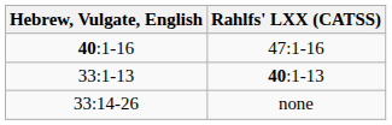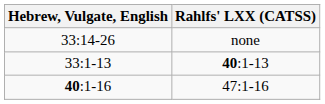 <table class=wikitable>
 <tr>
 <th>Hebrew, Vulgate, English</th>
 <th>Rahlfs' LXX (CATSS)</th>
 </tr>
 <tr>
-<td align=center><strong>40</strong>:1-16</td>
-<td align=center>47:1-16</td>
+<td align=center>33:14-26</td>
+<td align=center>none</td>
 </tr>
 <tr>
 <td align=center>33:1-13</td>
 <td align=center><strong>40</strong>:1-13</td>
 </tr>
 <tr>
-<td align=center>33:14-26</td>
-<td align=center>none</td>
+<td align=center><strong>40</strong>:1-16</td>
+<td align=center>47:1-16</td>
 </tr>
 </table>
